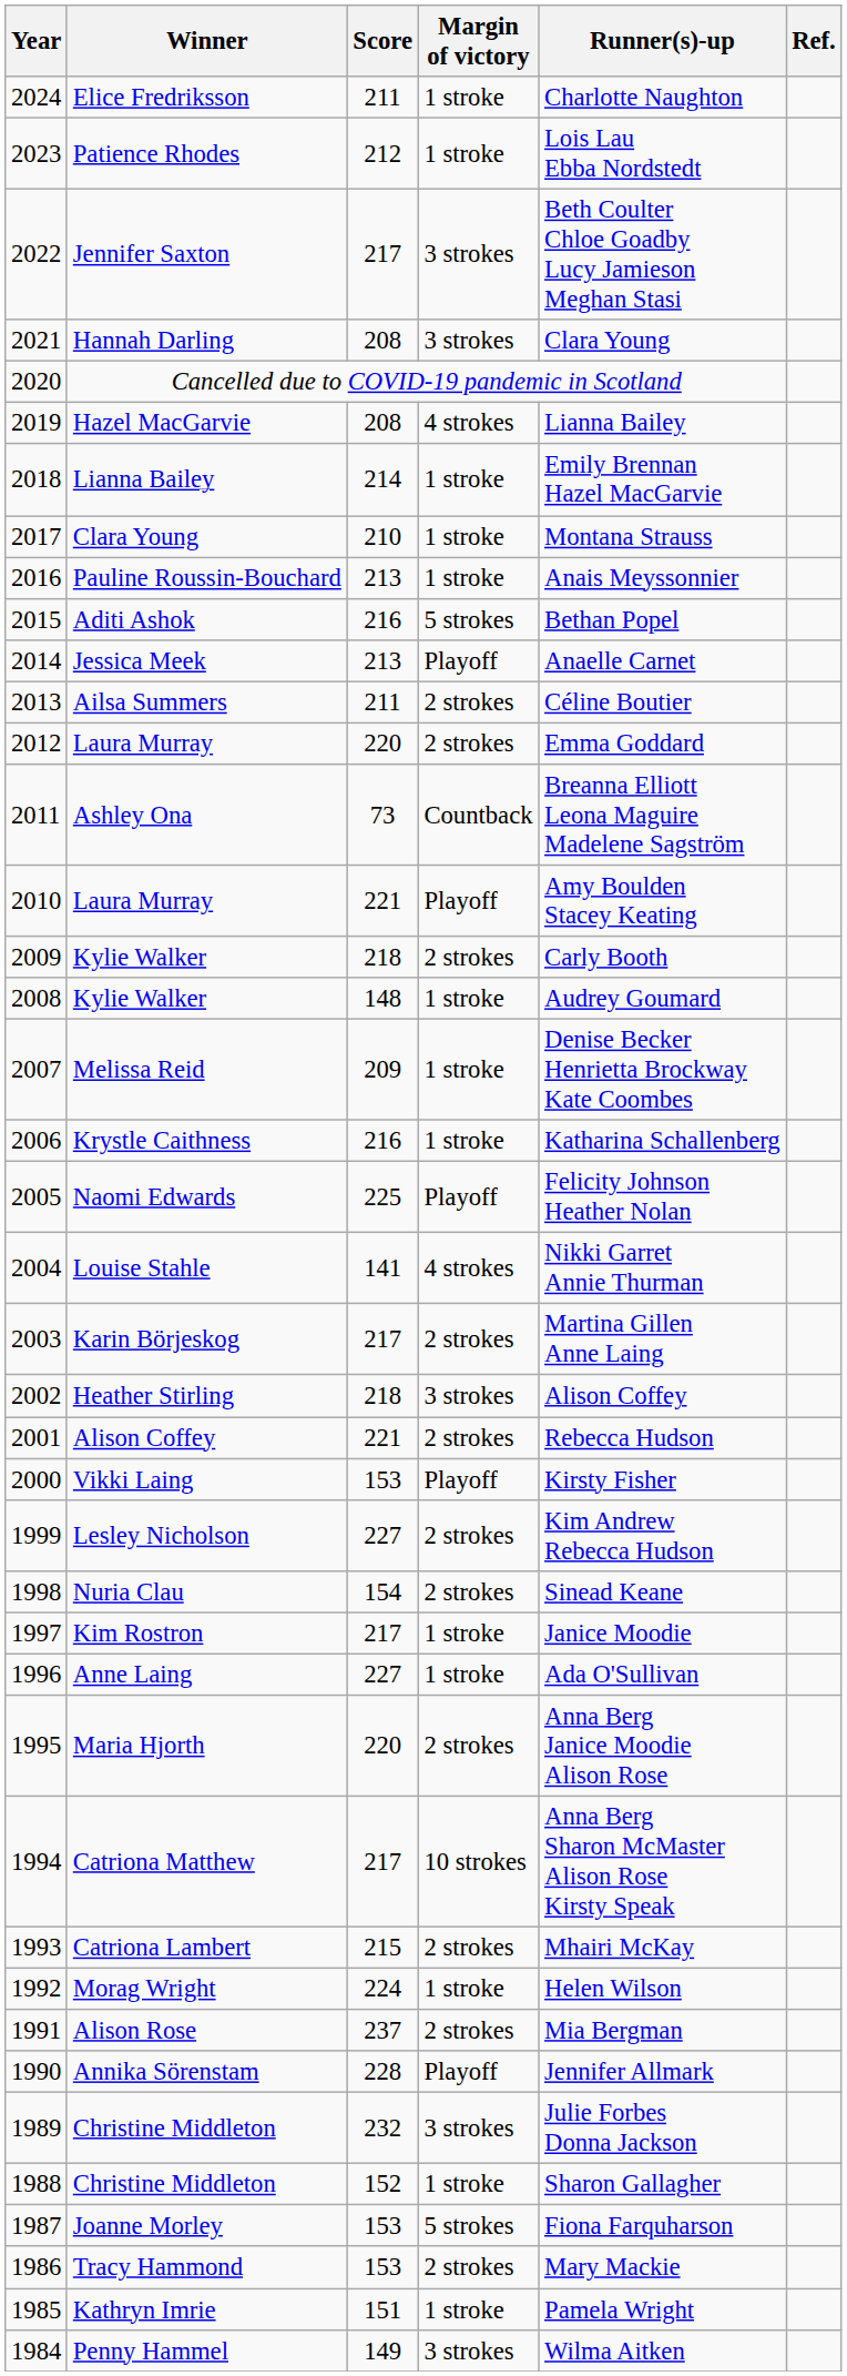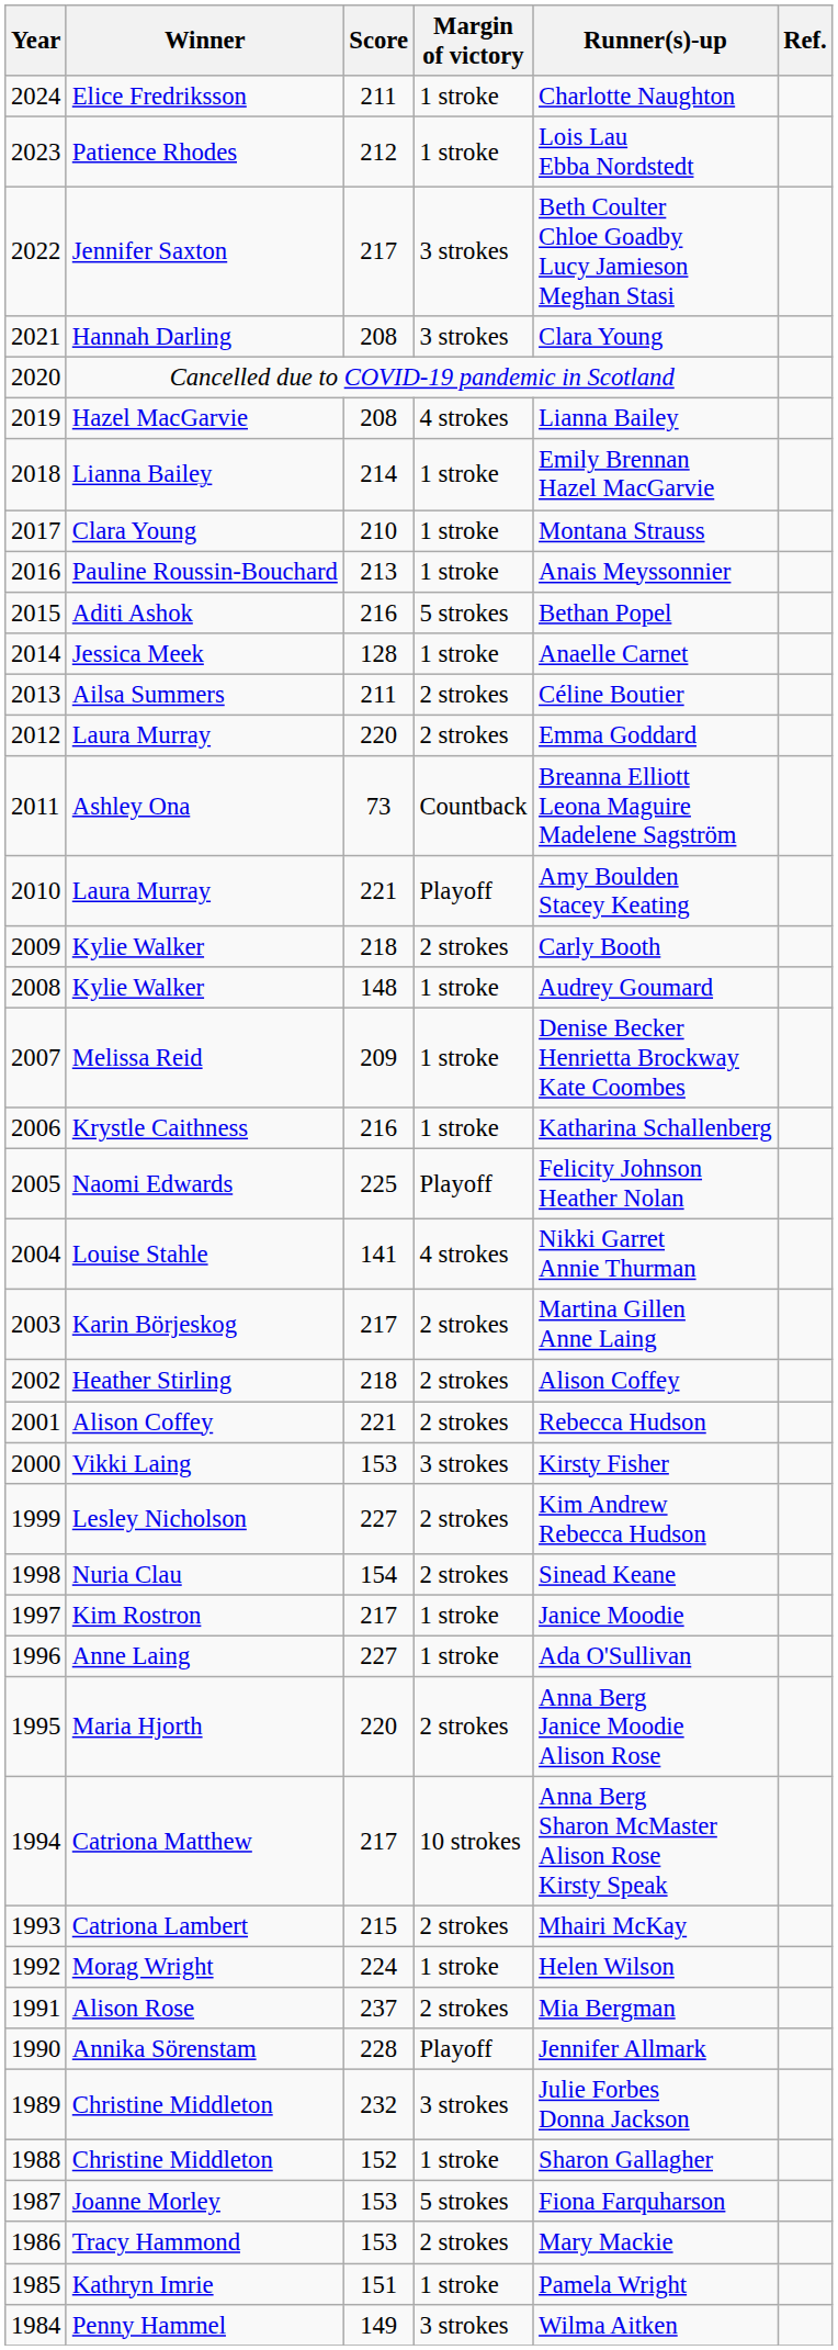 <table class="wikitable sortable" style="font-size: 95%;">
 <tr>
 <th>Year</th>
 <th>Winner</th>
 <th>Score</th>
 <th>Margin<br>of victory</th>
 <th>Runner(s)-up</th>
 <th>Ref.</th>
 </tr>
 <tr>
 <td>2024</td>
 <td> <a href='#'>Elice Fredriksson</a></td>
 <td align=center>211</td>
 <td>1 stroke</td>
 <td> <a href='#'>Charlotte Naughton</a></td>
 <td></td>
 </tr>
 <tr>
 <td>2023</td>
 <td> <a href='#'>Patience Rhodes</a></td>
 <td align=center>212</td>
 <td>1 stroke</td>
 <td> <a href='#'>Lois Lau</a><br> <a href='#'>Ebba Nordstedt</a></td>
 <td></td>
 </tr>
 <tr>
 <td>2022</td>
 <td> <a href='#'>Jennifer Saxton</a></td>
 <td align=center>217</td>
 <td>3 strokes</td>
 <td> <a href='#'>Beth Coulter</a><br> <a href='#'>Chloe Goadby</a><br> <a href='#'>Lucy Jamieson</a><br> <a href='#'>Meghan Stasi</a></td>
 <td></td>
 </tr>
 <tr>
 <td>2021</td>
 <td> <a href='#'>Hannah Darling</a></td>
 <td align=center>208</td>
 <td>3 strokes</td>
 <td> <a href='#'>Clara Young</a></td>
 <td></td>
 </tr>
 <tr>
 <td>2020</td>
 <td colspan=4 align=center><em>Cancelled due to <a href='#'>COVID-19 pandemic in Scotland</a></em></td>
 </tr>
 <tr>
 <td>2019</td>
 <td> <a href='#'>Hazel MacGarvie</a></td>
 <td align=center>208</td>
 <td>4 strokes</td>
 <td> <a href='#'>Lianna Bailey</a></td>
 <td></td>
 </tr>
 <tr>
 <td>2018</td>
 <td> <a href='#'>Lianna Bailey</a></td>
 <td align=center>214</td>
 <td>1 stroke</td>
 <td> <a href='#'>Emily Brennan</a><br> <a href='#'>Hazel MacGarvie</a></td>
 <td></td>
 </tr>
 <tr>
 <td>2017</td>
 <td> <a href='#'>Clara Young</a></td>
 <td align=center>210</td>
 <td>1 stroke</td>
 <td> <a href='#'>Montana Strauss</a></td>
 <td></td>
 </tr>
 <tr>
 <td>2016</td>
 <td> <a href='#'>Pauline Roussin-Bouchard</a></td>
 <td align=center>213</td>
 <td>1 stroke</td>
 <td> <a href='#'>Anais Meyssonnier</a></td>
 <td></td>
 </tr>
 <tr>
 <td>2015</td>
 <td> <a href='#'>Aditi Ashok</a></td>
 <td align=center>216</td>
 <td>5 strokes</td>
 <td> <a href='#'>Bethan Popel</a></td>
 <td></td>
 </tr>
 <tr>
 <td>2014</td>
 <td> <a href='#'>Jessica Meek</a></td>
-<td align=center>213</td>
-<td>Playoff</td>
+<td align=center>128</td>
+<td>1 stroke</td>
 <td> <a href='#'>Anaelle Carnet</a></td>
 <td></td>
 </tr>
 <tr>
 <td>2013</td>
 <td> <a href='#'>Ailsa Summers</a></td>
 <td align=center>211</td>
 <td>2 strokes</td>
 <td> <a href='#'>Céline Boutier</a></td>
 <td></td>
 </tr>
 <tr>
 <td>2012</td>
 <td> <a href='#'>Laura Murray</a></td>
 <td align=center>220</td>
 <td>2 strokes</td>
 <td> <a href='#'>Emma Goddard</a></td>
 <td></td>
 </tr>
 <tr>
 <td>2011</td>
 <td> <a href='#'>Ashley Ona</a></td>
 <td align=center>73</td>
 <td>Countback</td>
 <td> <a href='#'>Breanna Elliott</a><br> <a href='#'>Leona Maguire</a><br> <a href='#'>Madelene Sagström</a></td>
 <td></td>
 </tr>
 <tr>
 <td>2010</td>
 <td> <a href='#'>Laura Murray</a></td>
 <td align=center>221</td>
 <td>Playoff</td>
 <td> <a href='#'>Amy Boulden</a><br> <a href='#'>Stacey Keating</a></td>
 <td></td>
 </tr>
 <tr>
 <td>2009</td>
 <td> <a href='#'>Kylie Walker</a></td>
 <td align=center>218</td>
 <td>2 strokes</td>
 <td> <a href='#'>Carly Booth</a></td>
 <td></td>
 </tr>
 <tr>
 <td>2008</td>
 <td> <a href='#'>Kylie Walker</a></td>
 <td align=center>148</td>
 <td>1 stroke</td>
 <td> <a href='#'>Audrey Goumard</a></td>
 <td></td>
 </tr>
 <tr>
 <td>2007</td>
 <td> <a href='#'>Melissa Reid</a></td>
 <td align=center>209</td>
 <td>1 stroke</td>
 <td> <a href='#'>Denise Becker</a><br> <a href='#'>Henrietta Brockway</a><br> <a href='#'>Kate Coombes</a></td>
 <td></td>
 </tr>
 <tr>
 <td>2006</td>
 <td> <a href='#'>Krystle Caithness</a></td>
 <td align=center>216</td>
 <td>1 stroke</td>
 <td> <a href='#'>Katharina Schallenberg</a></td>
 <td></td>
 </tr>
 <tr>
 <td>2005</td>
 <td> <a href='#'>Naomi Edwards</a></td>
 <td align=center>225</td>
 <td>Playoff</td>
 <td> <a href='#'>Felicity Johnson</a><br> <a href='#'>Heather Nolan</a></td>
 <td></td>
 </tr>
 <tr>
 <td>2004</td>
 <td> <a href='#'>Louise Stahle</a></td>
 <td align=center>141</td>
 <td>4 strokes</td>
 <td> <a href='#'>Nikki Garret</a><br> <a href='#'>Annie Thurman</a></td>
 <td></td>
 </tr>
 <tr>
 <td>2003</td>
 <td> <a href='#'>Karin Börjeskog</a></td>
 <td align=center>217</td>
 <td>2 strokes</td>
 <td> <a href='#'>Martina Gillen</a><br> <a href='#'>Anne Laing</a></td>
 <td></td>
 </tr>
 <tr>
 <td>2002</td>
 <td> <a href='#'>Heather Stirling</a></td>
 <td align=center>218</td>
-<td>3 strokes</td>
+<td>2 strokes</td>
 <td> <a href='#'>Alison Coffey</a></td>
 <td></td>
 </tr>
 <tr>
 <td>2001</td>
 <td> <a href='#'>Alison Coffey</a></td>
 <td align=center>221</td>
 <td>2 strokes</td>
 <td> <a href='#'>Rebecca Hudson</a></td>
 <td></td>
 </tr>
 <tr>
 <td>2000</td>
 <td> <a href='#'>Vikki Laing</a></td>
 <td align=center>153</td>
-<td>Playoff</td>
+<td>3 strokes</td>
 <td> <a href='#'>Kirsty Fisher</a></td>
 <td></td>
 </tr>
 <tr>
 <td>1999</td>
 <td> <a href='#'>Lesley Nicholson</a></td>
 <td align=center>227</td>
 <td>2 strokes</td>
 <td> <a href='#'>Kim Andrew</a><br> <a href='#'>Rebecca Hudson</a></td>
 <td></td>
 </tr>
 <tr>
 <td>1998</td>
 <td> <a href='#'>Nuria Clau</a></td>
 <td align=center>154</td>
 <td>2 strokes</td>
 <td> <a href='#'>Sinead Keane</a></td>
 <td></td>
 </tr>
 <tr>
 <td>1997</td>
 <td> <a href='#'>Kim Rostron</a></td>
 <td align=center>217</td>
 <td>1 stroke</td>
 <td> <a href='#'>Janice Moodie</a></td>
 <td></td>
 </tr>
 <tr>
 <td>1996</td>
 <td> <a href='#'>Anne Laing</a></td>
 <td align=center>227</td>
 <td>1 stroke</td>
 <td> <a href='#'>Ada O'Sullivan</a></td>
 <td></td>
 </tr>
 <tr>
 <td>1995</td>
 <td> <a href='#'>Maria Hjorth</a></td>
 <td align=center>220</td>
 <td>2 strokes</td>
 <td> <a href='#'>Anna Berg</a><br> <a href='#'>Janice Moodie</a><br> <a href='#'>Alison Rose</a></td>
 <td></td>
 </tr>
 <tr>
 <td>1994</td>
 <td> <a href='#'>Catriona Matthew</a></td>
 <td align=center>217</td>
 <td>10 strokes</td>
 <td> <a href='#'>Anna Berg</a><br> <a href='#'>Sharon McMaster</a><br> <a href='#'>Alison Rose</a><br> <a href='#'>Kirsty Speak</a></td>
 <td></td>
 </tr>
 <tr>
 <td>1993</td>
 <td> <a href='#'>Catriona Lambert</a></td>
 <td align=center>215</td>
 <td>2 strokes</td>
 <td> <a href='#'>Mhairi McKay</a></td>
 <td></td>
 </tr>
 <tr>
 <td>1992</td>
 <td> <a href='#'>Morag Wright</a></td>
 <td align=center>224</td>
 <td>1 stroke</td>
 <td> <a href='#'>Helen Wilson</a></td>
 <td></td>
 </tr>
 <tr>
 <td>1991</td>
 <td> <a href='#'>Alison Rose</a></td>
 <td align=center>237</td>
 <td>2 strokes</td>
 <td> <a href='#'>Mia Bergman</a></td>
 <td></td>
 </tr>
 <tr>
 <td>1990</td>
 <td> <a href='#'>Annika Sörenstam</a></td>
 <td align=center>228</td>
 <td>Playoff</td>
 <td> <a href='#'>Jennifer Allmark</a></td>
 <td></td>
 </tr>
 <tr>
 <td>1989</td>
 <td> <a href='#'>Christine Middleton</a></td>
 <td align=center>232</td>
 <td>3 strokes</td>
 <td> <a href='#'>Julie Forbes</a><br> <a href='#'>Donna Jackson</a></td>
 <td></td>
 </tr>
 <tr>
 <td>1988</td>
 <td> <a href='#'>Christine Middleton</a></td>
 <td align=center>152</td>
 <td>1 stroke</td>
 <td> <a href='#'>Sharon Gallagher</a></td>
 <td></td>
 </tr>
 <tr>
 <td>1987</td>
 <td> <a href='#'>Joanne Morley</a></td>
 <td align=center>153</td>
 <td>5 strokes</td>
 <td> <a href='#'>Fiona Farquharson</a></td>
 <td></td>
 </tr>
 <tr>
 <td>1986</td>
 <td> <a href='#'>Tracy Hammond</a></td>
 <td align=center>153</td>
 <td>2 strokes</td>
 <td> <a href='#'>Mary Mackie</a></td>
 <td></td>
 </tr>
 <tr>
 <td>1985</td>
 <td> <a href='#'>Kathryn Imrie</a></td>
 <td align=center>151</td>
 <td>1 stroke</td>
 <td> <a href='#'>Pamela Wright</a></td>
 <td></td>
 </tr>
 <tr>
 <td>1984</td>
 <td> <a href='#'>Penny Hammel</a></td>
 <td align=center>149</td>
 <td>3 strokes</td>
 <td> <a href='#'>Wilma Aitken</a></td>
 <td></td>
 </tr>
 </table>
